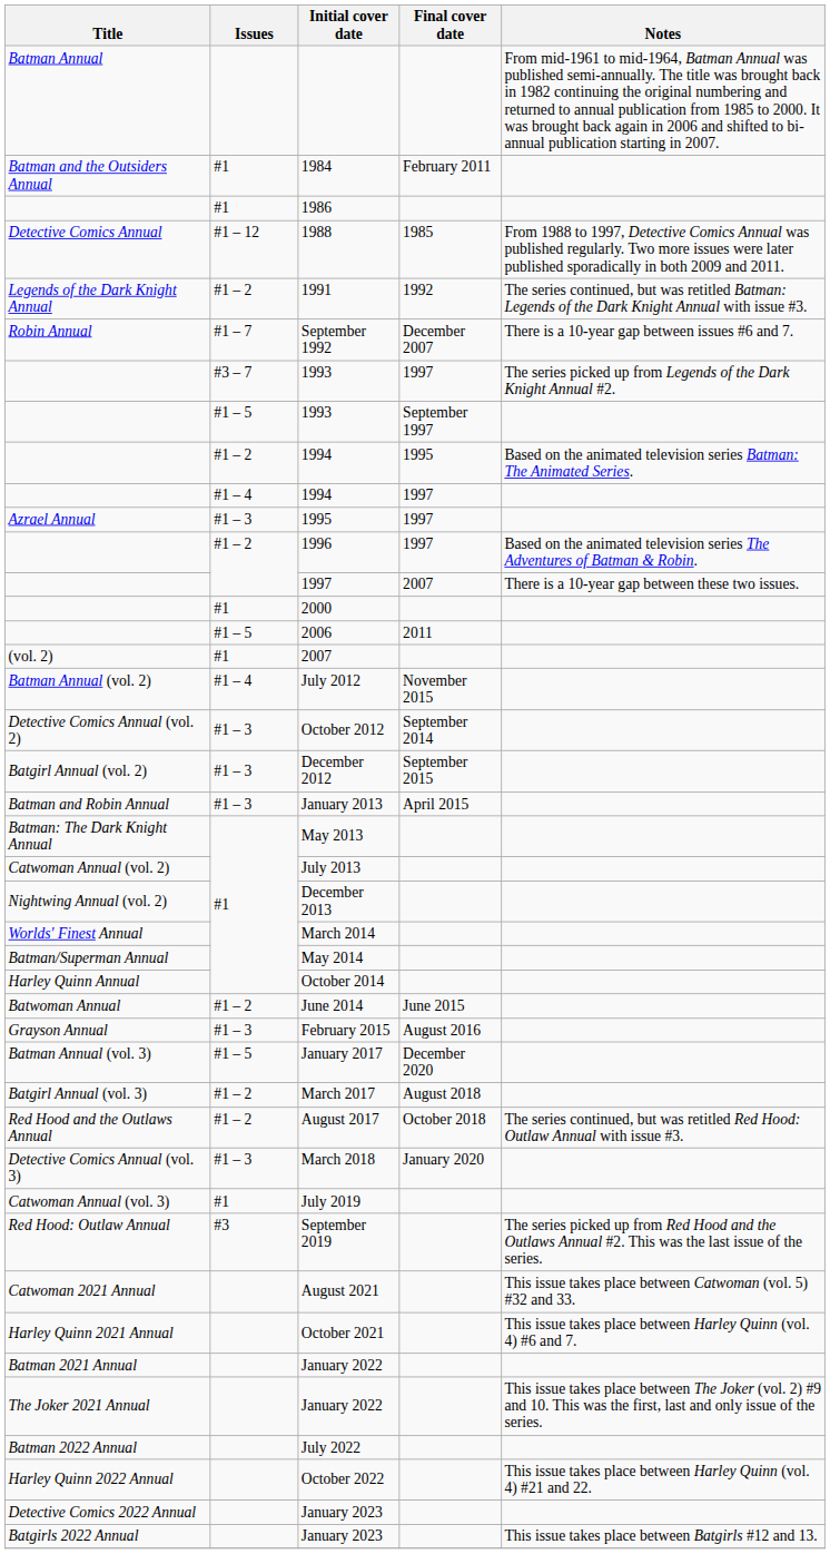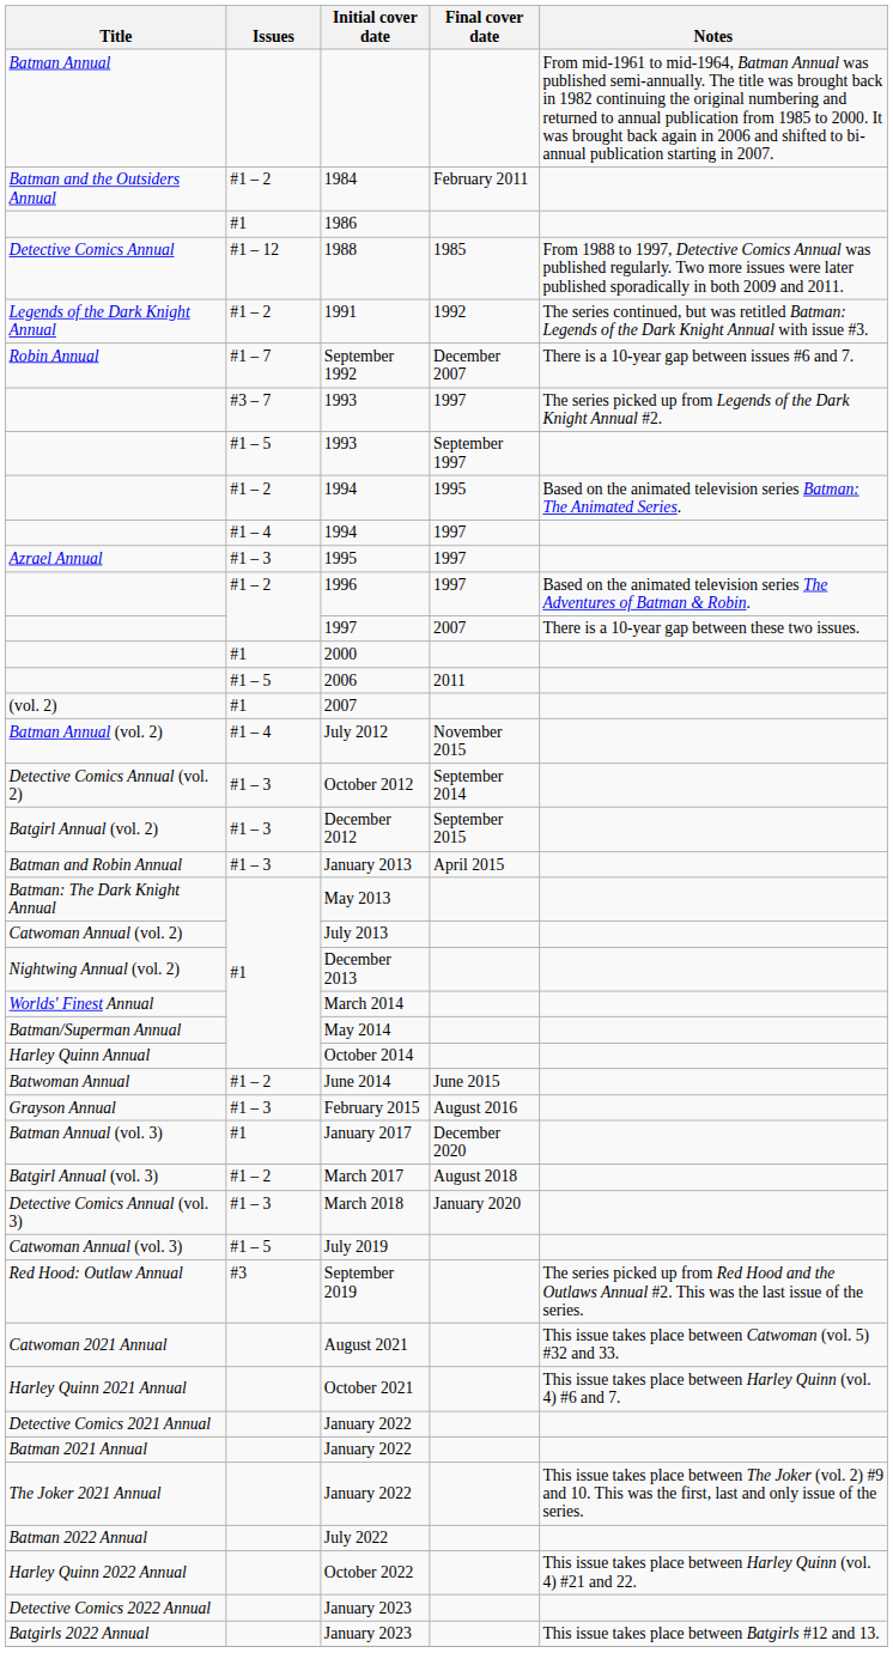 <table class="wikitable collapsible">
 <tr>
 <th style="vertical-align:bottom; width:210px;">Title</th>
 <th style="vertical-align:bottom; width:85px;" class="unsortable">Issues</th>
 <th style="vertical-align:bottom; width:100px;">Initial cover date</th>
 <th style="vertical-align:bottom; width:100px;">Final cover date</th>
 <th style="vertical-align:bottom;" class="unsortable">Notes</th>
 </tr>
 <tr style="vertical-align:top;">
 <td><em><a href='#'>Batman Annual</a></em></td>
 <td></td>
 <td></td>
 <td></td>
 <td>From mid-1961 to mid-1964, <em>Batman Annual</em> was published semi-annually. The title was brought back in 1982 continuing the original numbering and returned to annual publication from 1985 to 2000. It was brought back again in 2006 and shifted to bi-annual publication starting in 2007.</td>
 </tr>
 <tr style="vertical-align:top;">
 <td><em><a href='#'>Batman and the Outsiders Annual</a></em></td>
-<td>#1</td>
+<td>#1 – 2</td>
 <td>1984</td>
 <td>February 2011</td>
 <td></td>
 </tr>
 <tr style="vertical-align:top;">
 <td><em></em></td>
 <td>#1</td>
 <td>1986</td>
 <td></td>
 <td></td>
 </tr>
 <tr style="vertical-align:top;">
 <td><em><a href='#'>Detective Comics Annual</a></em></td>
 <td>#1 – 12</td>
 <td>1988</td>
 <td>1985</td>
 <td>From 1988 to 1997, <em>Detective Comics Annual</em> was published regularly. Two more issues were later published sporadically in both 2009 and 2011.</td>
 </tr>
 <tr style="vertical-align:top;">
 <td><em><a href='#'>Legends of the Dark Knight Annual</a></em></td>
 <td>#1 – 2</td>
 <td>1991</td>
 <td>1992</td>
 <td>The series continued, but was retitled <em>Batman: Legends of the Dark Knight Annual</em> with issue #3.</td>
 </tr>
 <tr style="vertical-align:top;">
 <td><em><a href='#'>Robin Annual</a></em></td>
 <td>#1 – 7</td>
 <td>September 1992</td>
 <td>December 2007</td>
 <td>There is a 10-year gap between issues #6 and 7.</td>
 </tr>
 <tr style="vertical-align:top;">
 <td><em></em></td>
 <td>#3 – 7</td>
 <td>1993</td>
 <td>1997</td>
 <td>The series picked up from <em>Legends of the Dark Knight Annual</em> #2.</td>
 </tr>
 <tr style="vertical-align:top;">
 <td><em></em></td>
 <td>#1 – 5</td>
 <td>1993</td>
 <td>September 1997</td>
 <td></td>
 </tr>
 <tr style="vertical-align:top;">
 <td><em></em></td>
 <td>#1 – 2</td>
 <td>1994</td>
 <td>1995</td>
 <td>Based on the animated television series <em><a href='#'>Batman: The Animated Series</a></em>.</td>
 </tr>
 <tr style="vertical-align:top;">
 <td><em></em></td>
 <td>#1 – 4</td>
 <td>1994</td>
 <td>1997</td>
 <td></td>
 </tr>
 <tr style="vertical-align:top;">
 <td><em><a href='#'>Azrael Annual</a></em></td>
 <td>#1 – 3</td>
 <td>1995</td>
 <td>1997</td>
 <td></td>
 </tr>
 <tr style="vertical-align:top;">
 <td><em></em></td>
 <td rowspan="2">#1 – 2</td>
 <td>1996</td>
 <td>1997</td>
 <td>Based on the animated television series <em><a href='#'>The Adventures of Batman & Robin</a></em>.</td>
 </tr>
 <tr style="vertical-align:top;">
 <td><em></em></td>
 <td>1997</td>
 <td>2007</td>
 <td>There is a 10-year gap between these two issues.</td>
 </tr>
 <tr style="vertical-align:top;">
 <td><em></em></td>
 <td>#1</td>
 <td>2000</td>
 <td></td>
 <td></td>
 </tr>
 <tr style="vertical-align:top;">
 <td><em></em></td>
 <td>#1 – 5</td>
 <td>2006</td>
 <td>2011</td>
 <td></td>
 </tr>
 <tr style="vertical-align:top;">
 <td><em></em> (vol. 2)</td>
 <td>#1</td>
 <td>2007</td>
 <td></td>
 <td></td>
 </tr>
 <tr style="vertical-align:top;">
 <td><em><a href='#'>Batman Annual</a></em> (vol. 2)</td>
 <td>#1 – 4</td>
 <td>July 2012</td>
 <td>November 2015</td>
 <td></td>
 </tr>
 <tr>
 <td><em>Detective Comics Annual</em> (vol. 2)</td>
 <td>#1 – 3</td>
 <td>October 2012</td>
 <td>September 2014</td>
 <td></td>
 </tr>
 <tr>
 <td><em>Batgirl Annual</em> (vol. 2)</td>
 <td>#1 – 3</td>
 <td>December 2012</td>
 <td>September 2015</td>
 <td></td>
 </tr>
 <tr>
 <td><em>Batman and Robin Annual</em></td>
 <td>#1 – 3</td>
 <td>January 2013</td>
 <td>April 2015</td>
 <td></td>
 </tr>
 <tr>
 <td><em>Batman: The Dark Knight Annual</em></td>
 <td rowspan="6">#1</td>
 <td>May 2013</td>
 <td></td>
 <td></td>
 </tr>
 <tr>
 <td><em>Catwoman Annual</em> (vol. 2)</td>
 <td>July 2013</td>
 <td></td>
 <td></td>
 </tr>
 <tr>
 <td><em>Nightwing Annual</em> (vol. 2)</td>
 <td>December 2013</td>
 <td></td>
 <td></td>
 </tr>
 <tr>
 <td><em><a href='#'>Worlds' Finest</a> Annual</em></td>
 <td>March 2014</td>
 <td></td>
 <td></td>
 </tr>
 <tr>
 <td><em>Batman/Superman Annual</em></td>
 <td>May 2014</td>
 <td></td>
 <td></td>
 </tr>
 <tr>
 <td><em>Harley Quinn Annual</em></td>
 <td>October 2014</td>
 <td></td>
 <td></td>
 </tr>
 <tr>
 <td><em>Batwoman Annual</em></td>
 <td>#1 – 2</td>
 <td>June 2014</td>
 <td>June 2015</td>
 <td></td>
 </tr>
 <tr>
 <td><em>Grayson Annual</em></td>
 <td>#1 – 3</td>
 <td>February 2015</td>
 <td>August 2016</td>
 <td></td>
 </tr>
 <tr style="vertical-align:top;">
 <td><em>Batman Annual</em> (vol. 3)</td>
-<td>#1 – 5</td>
+<td>#1</td>
 <td>January 2017</td>
 <td>December 2020</td>
 <td></td>
 </tr>
 <tr style="vertical-align:top;">
 <td><em>Batgirl Annual</em> (vol. 3)</td>
 <td>#1 – 2</td>
 <td>March 2017</td>
 <td>August 2018</td>
 <td></td>
 </tr>
 <tr style="vertical-align:top;">
-<td><em>Red Hood and the Outlaws Annual</em></td>
-<td>#1 – 2</td>
-<td>August 2017</td>
-<td>October 2018</td>
-<td>The series continued, but was retitled <em>Red Hood: Outlaw Annual</em> with issue #3.</td>
-</tr>
-<tr style="vertical-align:top;">
 <td><em>Detective Comics Annual</em> (vol. 3)</td>
 <td>#1 – 3</td>
 <td>March 2018</td>
 <td>January 2020</td>
 <td></td>
 </tr>
 <tr style="vertical-align:top;">
 <td><em>Catwoman Annual</em> (vol. 3)</td>
-<td>#1</td>
+<td>#1 – 5</td>
 <td>July 2019</td>
 <td></td>
 <td></td>
 </tr>
 <tr style="vertical-align:top;">
 <td><em>Red Hood: Outlaw Annual</em></td>
 <td>#3</td>
 <td>September 2019</td>
 <td></td>
 <td>The series picked up from <em>Red Hood and the Outlaws Annual</em> #2. This was the last issue of the series.</td>
 </tr>
 <tr>
 <td><em>Catwoman 2021 Annual</em></td>
 <td></td>
 <td>August 2021</td>
 <td></td>
 <td>This issue takes place between <em>Catwoman</em> (vol. 5) #32 and 33.</td>
 </tr>
 <tr>
 <td><em>Harley Quinn 2021 Annual</em></td>
 <td></td>
 <td>October 2021</td>
 <td></td>
 <td>This issue takes place between <em>Harley Quinn</em> (vol. 4) #6 and 7.</td>
+</tr>
+<tr>
+<td><em>Detective Comics 2021 Annual</em></td>
+<td></td>
+<td>January 2022</td>
+<td></td>
+<td></td>
 </tr>
 <tr>
 <td><em>Batman 2021 Annual</em></td>
 <td></td>
 <td>January 2022</td>
 <td></td>
 <td></td>
 </tr>
 <tr>
 <td><em>The Joker 2021 Annual</em></td>
 <td></td>
 <td>January 2022</td>
 <td></td>
 <td>This issue takes place between <em>The Joker</em> (vol. 2) #9 and 10. This was the first, last and only issue of the series.</td>
 </tr>
 <tr>
 <td><em>Batman 2022 Annual</em></td>
 <td></td>
 <td>July 2022</td>
 <td></td>
 <td></td>
 </tr>
 <tr>
 <td><em>Harley Quinn 2022 Annual</em></td>
 <td></td>
 <td>October 2022</td>
 <td></td>
 <td>This issue takes place between <em>Harley Quinn</em> (vol. 4) #21 and 22.</td>
 </tr>
 <tr>
 <td><em>Detective Comics 2022 Annual</em></td>
 <td></td>
 <td>January 2023</td>
 <td></td>
 <td></td>
 </tr>
 <tr>
 <td><em>Batgirls 2022 Annual</em></td>
 <td></td>
 <td>January 2023</td>
 <td></td>
 <td>This issue takes place between <em>Batgirls</em> #12 and 13.</td>
 </tr>
 <tr>
 </tr>
 </table>
